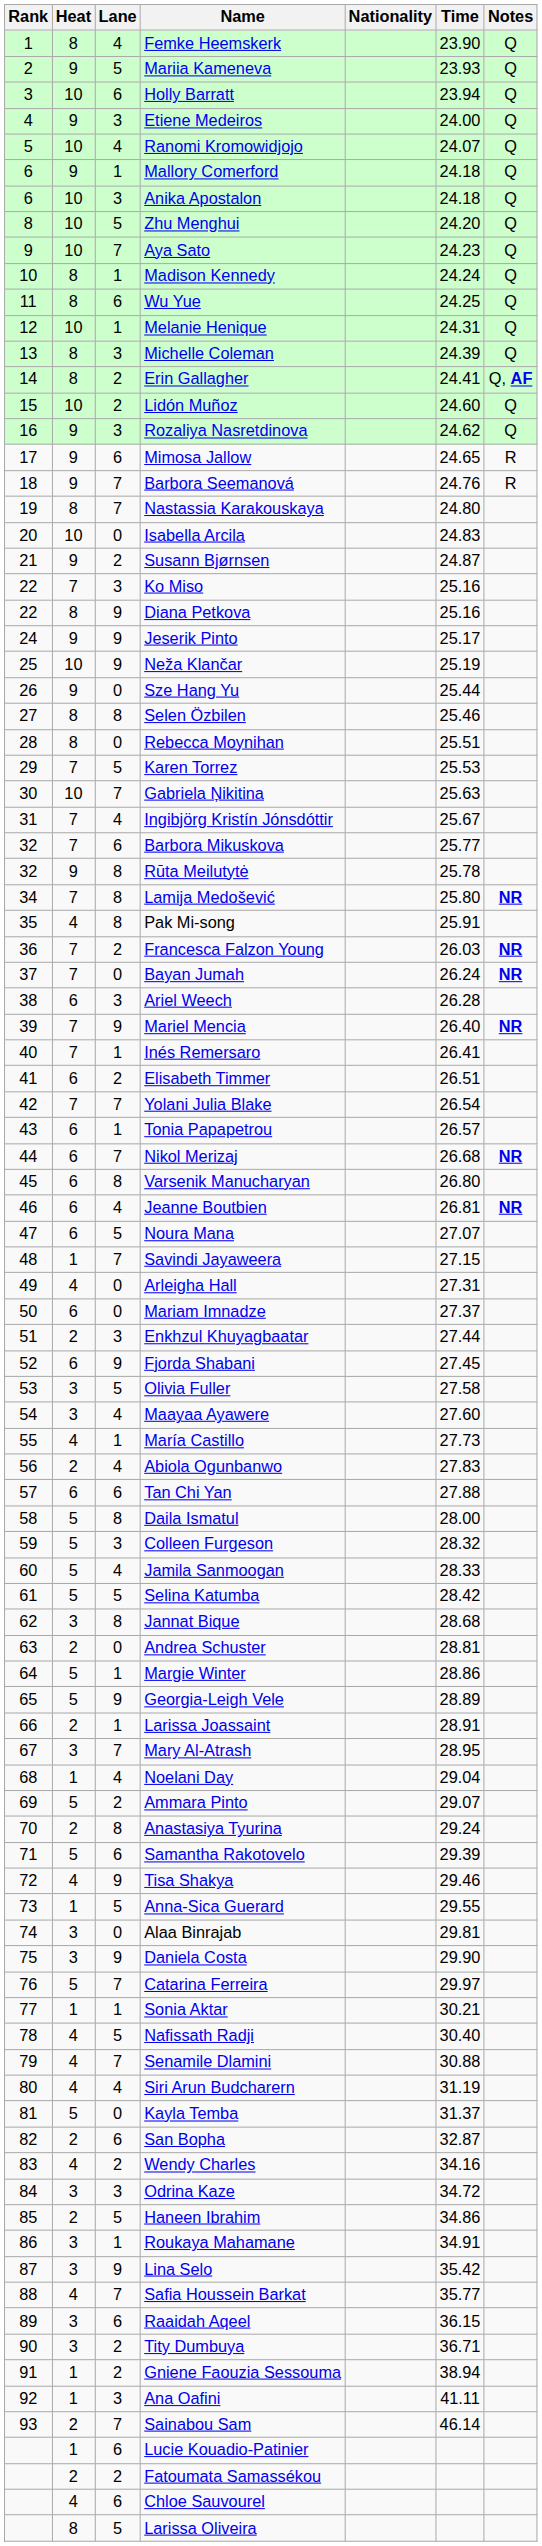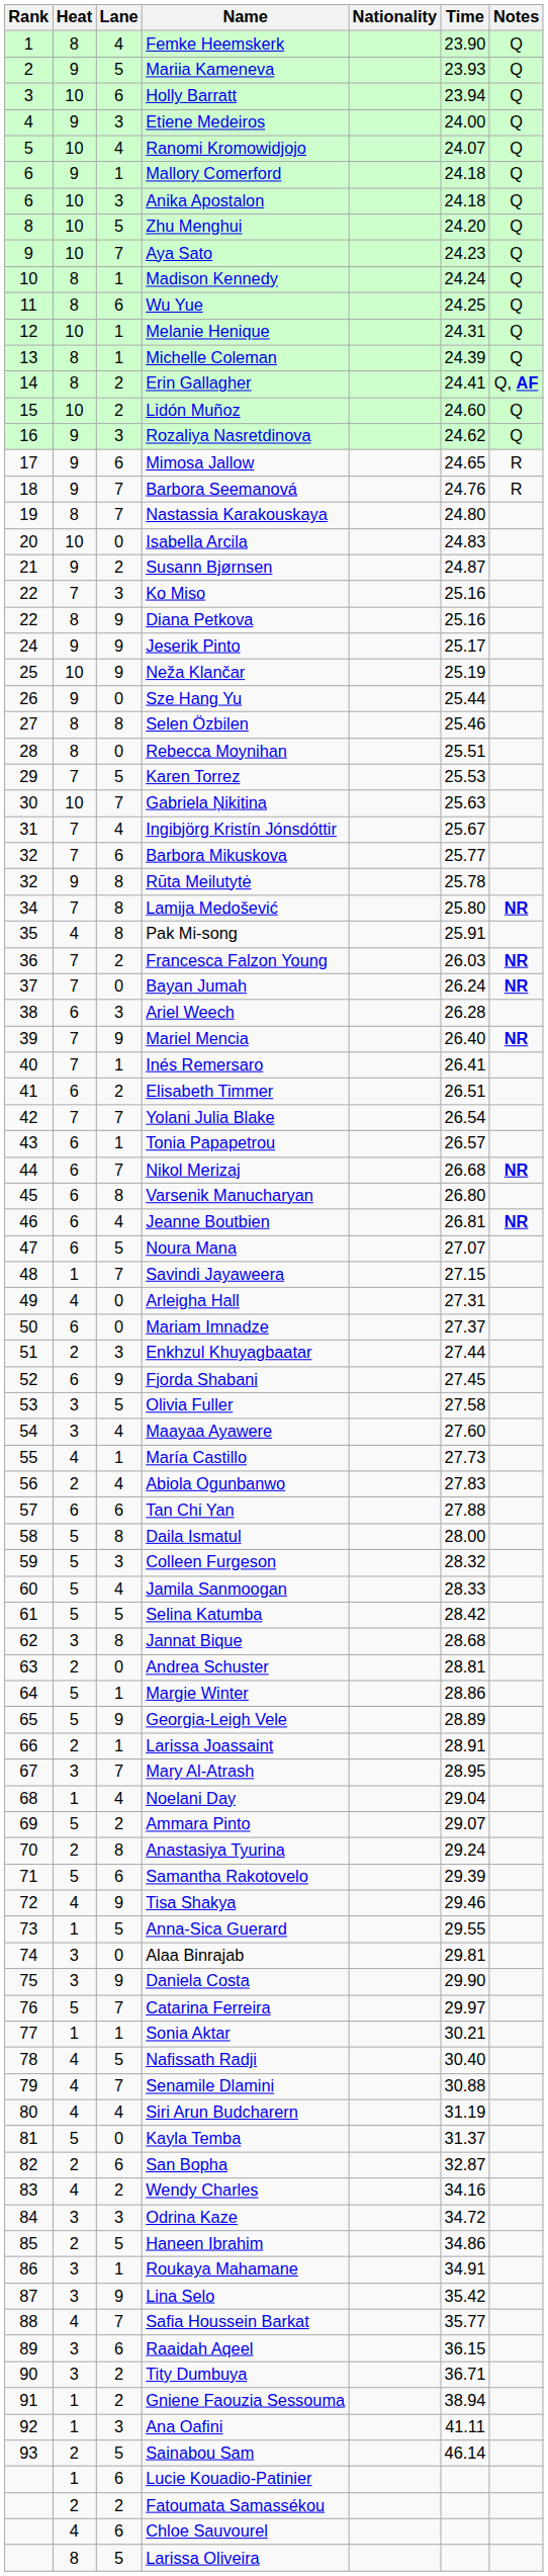 <table class="wikitable sortable" style="text-align:center">
 <tr>
 <th>Rank</th>
 <th>Heat</th>
 <th>Lane</th>
 <th>Name</th>
 <th>Nationality</th>
 <th>Time</th>
 <th>Notes</th>
 </tr>
 <tr bgcolor=ccffcc>
 <td>1</td>
 <td>8</td>
 <td>4</td>
 <td align=left><a href='#'>Femke Heemskerk</a></td>
 <td align=left></td>
 <td>23.90</td>
 <td>Q</td>
 </tr>
 <tr bgcolor=ccffcc>
 <td>2</td>
 <td>9</td>
 <td>5</td>
 <td align=left><a href='#'>Mariia Kameneva</a></td>
 <td align=left></td>
 <td>23.93</td>
 <td>Q</td>
 </tr>
 <tr bgcolor=ccffcc>
 <td>3</td>
 <td>10</td>
 <td>6</td>
 <td align=left><a href='#'>Holly Barratt</a></td>
 <td align=left></td>
 <td>23.94</td>
 <td>Q</td>
 </tr>
 <tr bgcolor=ccffcc>
 <td>4</td>
 <td>9</td>
 <td>3</td>
 <td align=left><a href='#'>Etiene Medeiros</a></td>
 <td align=left></td>
 <td>24.00</td>
 <td>Q</td>
 </tr>
 <tr bgcolor=ccffcc>
 <td>5</td>
 <td>10</td>
 <td>4</td>
 <td align=left><a href='#'>Ranomi Kromowidjojo</a></td>
 <td align=left></td>
 <td>24.07</td>
 <td>Q</td>
 </tr>
 <tr bgcolor=ccffcc>
 <td>6</td>
 <td>9</td>
 <td>1</td>
 <td align=left><a href='#'>Mallory Comerford</a></td>
 <td align=left></td>
 <td>24.18</td>
 <td>Q</td>
 </tr>
 <tr bgcolor=ccffcc>
 <td>6</td>
 <td>10</td>
 <td>3</td>
 <td align=left><a href='#'>Anika Apostalon</a></td>
 <td align=left></td>
 <td>24.18</td>
 <td>Q</td>
 </tr>
 <tr bgcolor=ccffcc>
 <td>8</td>
 <td>10</td>
 <td>5</td>
 <td align=left><a href='#'>Zhu Menghui</a></td>
 <td align=left></td>
 <td>24.20</td>
 <td>Q</td>
 </tr>
 <tr bgcolor=ccffcc>
 <td>9</td>
 <td>10</td>
 <td>7</td>
 <td align=left><a href='#'>Aya Sato</a></td>
 <td align=left></td>
 <td>24.23</td>
 <td>Q</td>
 </tr>
 <tr bgcolor=ccffcc>
 <td>10</td>
 <td>8</td>
 <td>1</td>
 <td align=left><a href='#'>Madison Kennedy</a></td>
 <td align=left></td>
 <td>24.24</td>
 <td>Q</td>
 </tr>
 <tr bgcolor=ccffcc>
 <td>11</td>
 <td>8</td>
 <td>6</td>
 <td align=left><a href='#'>Wu Yue</a></td>
 <td align=left></td>
 <td>24.25</td>
 <td>Q</td>
 </tr>
 <tr bgcolor=ccffcc>
 <td>12</td>
 <td>10</td>
 <td>1</td>
 <td align=left><a href='#'>Melanie Henique</a></td>
 <td align=left></td>
 <td>24.31</td>
 <td>Q</td>
 </tr>
 <tr bgcolor=ccffcc>
 <td>13</td>
 <td>8</td>
-<td>3</td>
+<td>1</td>
 <td align=left><a href='#'>Michelle Coleman</a></td>
 <td align=left></td>
 <td>24.39</td>
 <td>Q</td>
 </tr>
 <tr bgcolor=ccffcc>
 <td>14</td>
 <td>8</td>
 <td>2</td>
 <td align=left><a href='#'>Erin Gallagher</a></td>
 <td align=left></td>
 <td>24.41</td>
 <td>Q, <strong><a href='#'>AF</a></strong></td>
 </tr>
 <tr bgcolor=ccffcc>
 <td>15</td>
 <td>10</td>
 <td>2</td>
 <td align=left><a href='#'>Lidón Muñoz</a></td>
 <td align=left></td>
 <td>24.60</td>
 <td>Q</td>
 </tr>
 <tr bgcolor=ccffcc>
 <td>16</td>
 <td>9</td>
 <td>3</td>
 <td align=left><a href='#'>Rozaliya Nasretdinova</a></td>
 <td align=left></td>
 <td>24.62</td>
 <td>Q</td>
 </tr>
 <tr>
 <td>17</td>
 <td>9</td>
 <td>6</td>
 <td align=left><a href='#'>Mimosa Jallow</a></td>
 <td align=left></td>
 <td>24.65</td>
 <td>R</td>
 </tr>
 <tr>
 <td>18</td>
 <td>9</td>
 <td>7</td>
 <td align=left><a href='#'>Barbora Seemanová</a></td>
 <td align=left></td>
 <td>24.76</td>
 <td>R</td>
 </tr>
 <tr>
 <td>19</td>
 <td>8</td>
 <td>7</td>
 <td align=left><a href='#'>Nastassia Karakouskaya</a></td>
 <td align=left></td>
 <td>24.80</td>
 <td></td>
 </tr>
 <tr>
 <td>20</td>
 <td>10</td>
 <td>0</td>
 <td align=left><a href='#'>Isabella Arcila</a></td>
 <td align=left></td>
 <td>24.83</td>
 <td></td>
 </tr>
 <tr>
 <td>21</td>
 <td>9</td>
 <td>2</td>
 <td align=left><a href='#'>Susann Bjørnsen</a></td>
 <td align=left></td>
 <td>24.87</td>
 <td></td>
 </tr>
 <tr>
 <td>22</td>
 <td>7</td>
 <td>3</td>
 <td align=left><a href='#'>Ko Miso</a></td>
 <td align=left></td>
 <td>25.16</td>
 <td></td>
 </tr>
 <tr>
 <td>22</td>
 <td>8</td>
 <td>9</td>
 <td align=left><a href='#'>Diana Petkova</a></td>
 <td align=left></td>
 <td>25.16</td>
 <td></td>
 </tr>
 <tr>
 <td>24</td>
 <td>9</td>
 <td>9</td>
 <td align=left><a href='#'>Jeserik Pinto</a></td>
 <td align=left></td>
 <td>25.17</td>
 <td></td>
 </tr>
 <tr>
 <td>25</td>
 <td>10</td>
 <td>9</td>
 <td align=left><a href='#'>Neža Klančar</a></td>
 <td align=left></td>
 <td>25.19</td>
 <td></td>
 </tr>
 <tr>
 <td>26</td>
 <td>9</td>
 <td>0</td>
 <td align=left><a href='#'>Sze Hang Yu</a></td>
 <td align=left></td>
 <td>25.44</td>
 <td></td>
 </tr>
 <tr>
 <td>27</td>
 <td>8</td>
 <td>8</td>
 <td align=left><a href='#'>Selen Özbilen</a></td>
 <td align=left></td>
 <td>25.46</td>
 <td></td>
 </tr>
 <tr>
 <td>28</td>
 <td>8</td>
 <td>0</td>
 <td align=left><a href='#'>Rebecca Moynihan</a></td>
 <td align=left></td>
 <td>25.51</td>
 <td></td>
 </tr>
 <tr>
 <td>29</td>
 <td>7</td>
 <td>5</td>
 <td align=left><a href='#'>Karen Torrez</a></td>
 <td align=left></td>
 <td>25.53</td>
 <td></td>
 </tr>
 <tr>
 <td>30</td>
 <td>10</td>
 <td>7</td>
 <td align=left><a href='#'>Gabriela Ņikitina</a></td>
 <td align=left></td>
 <td>25.63</td>
 <td></td>
 </tr>
 <tr>
 <td>31</td>
 <td>7</td>
 <td>4</td>
 <td align=left><a href='#'>Ingibjörg Kristín Jónsdóttir</a></td>
 <td align=left></td>
 <td>25.67</td>
 <td></td>
 </tr>
 <tr>
 <td>32</td>
 <td>7</td>
 <td>6</td>
 <td align=left><a href='#'>Barbora Mikuskova</a></td>
 <td align=left></td>
 <td>25.77</td>
 <td></td>
 </tr>
 <tr>
 <td>32</td>
 <td>9</td>
 <td>8</td>
 <td align=left><a href='#'>Rūta Meilutytė</a></td>
 <td align=left></td>
 <td>25.78</td>
 <td></td>
 </tr>
 <tr>
 <td>34</td>
 <td>7</td>
 <td>8</td>
 <td align=left><a href='#'>Lamija Medošević</a></td>
 <td align=left></td>
 <td>25.80</td>
 <td><strong><a href='#'>NR</a></strong></td>
 </tr>
 <tr>
 <td>35</td>
 <td>4</td>
 <td>8</td>
 <td align=left>Pak Mi-song</td>
 <td align=left></td>
 <td>25.91</td>
 <td></td>
 </tr>
 <tr>
 <td>36</td>
 <td>7</td>
 <td>2</td>
 <td align=left><a href='#'>Francesca Falzon Young</a></td>
 <td align=left></td>
 <td>26.03</td>
 <td><strong><a href='#'>NR</a></strong></td>
 </tr>
 <tr>
 <td>37</td>
 <td>7</td>
 <td>0</td>
 <td align=left><a href='#'>Bayan Jumah</a></td>
 <td align=left></td>
 <td>26.24</td>
 <td><strong><a href='#'>NR</a></strong></td>
 </tr>
 <tr>
 <td>38</td>
 <td>6</td>
 <td>3</td>
 <td align=left><a href='#'>Ariel Weech</a></td>
 <td align=left></td>
 <td>26.28</td>
 <td></td>
 </tr>
 <tr>
 <td>39</td>
 <td>7</td>
 <td>9</td>
 <td align=left><a href='#'>Mariel Mencia</a></td>
 <td align=left></td>
 <td>26.40</td>
 <td><strong><a href='#'>NR</a></strong></td>
 </tr>
 <tr>
 <td>40</td>
 <td>7</td>
 <td>1</td>
 <td align=left><a href='#'>Inés Remersaro</a></td>
 <td align=left></td>
 <td>26.41</td>
 <td></td>
 </tr>
 <tr>
 <td>41</td>
 <td>6</td>
 <td>2</td>
 <td align=left><a href='#'>Elisabeth Timmer</a></td>
 <td align=left></td>
 <td>26.51</td>
 <td></td>
 </tr>
 <tr>
 <td>42</td>
 <td>7</td>
 <td>7</td>
 <td align=left><a href='#'>Yolani Julia Blake</a></td>
 <td align=left></td>
 <td>26.54</td>
 <td></td>
 </tr>
 <tr>
 <td>43</td>
 <td>6</td>
 <td>1</td>
 <td align=left><a href='#'>Tonia Papapetrou</a></td>
 <td align=left></td>
 <td>26.57</td>
 <td></td>
 </tr>
 <tr>
 <td>44</td>
 <td>6</td>
 <td>7</td>
 <td align=left><a href='#'>Nikol Merizaj</a></td>
 <td align=left></td>
 <td>26.68</td>
 <td><strong><a href='#'>NR</a></strong></td>
 </tr>
 <tr>
 <td>45</td>
 <td>6</td>
 <td>8</td>
 <td align=left><a href='#'>Varsenik Manucharyan</a></td>
 <td align=left></td>
 <td>26.80</td>
 <td></td>
 </tr>
 <tr>
 <td>46</td>
 <td>6</td>
 <td>4</td>
 <td align=left><a href='#'>Jeanne Boutbien</a></td>
 <td align=left></td>
 <td>26.81</td>
 <td><strong><a href='#'>NR</a></strong></td>
 </tr>
 <tr>
 <td>47</td>
 <td>6</td>
 <td>5</td>
 <td align=left><a href='#'>Noura Mana</a></td>
 <td align=left></td>
 <td>27.07</td>
 <td></td>
 </tr>
 <tr>
 <td>48</td>
 <td>1</td>
 <td>7</td>
 <td align=left><a href='#'>Savindi Jayaweera</a></td>
 <td align=left></td>
 <td>27.15</td>
 <td></td>
 </tr>
 <tr>
 <td>49</td>
 <td>4</td>
 <td>0</td>
 <td align=left><a href='#'>Arleigha Hall</a></td>
 <td align=left></td>
 <td>27.31</td>
 <td></td>
 </tr>
 <tr>
 <td>50</td>
 <td>6</td>
 <td>0</td>
 <td align=left><a href='#'>Mariam Imnadze</a></td>
 <td align=left></td>
 <td>27.37</td>
 <td></td>
 </tr>
 <tr>
 <td>51</td>
 <td>2</td>
 <td>3</td>
 <td align=left><a href='#'>Enkhzul Khuyagbaatar</a></td>
 <td align=left></td>
 <td>27.44</td>
 <td></td>
 </tr>
 <tr>
 <td>52</td>
 <td>6</td>
 <td>9</td>
 <td align=left><a href='#'>Fjorda Shabani</a></td>
 <td align=left></td>
 <td>27.45</td>
 <td></td>
 </tr>
 <tr>
 <td>53</td>
 <td>3</td>
 <td>5</td>
 <td align=left><a href='#'>Olivia Fuller</a></td>
 <td align=left></td>
 <td>27.58</td>
 <td></td>
 </tr>
 <tr>
 <td>54</td>
 <td>3</td>
 <td>4</td>
 <td align=left><a href='#'>Maayaa Ayawere</a></td>
 <td align=left></td>
 <td>27.60</td>
 <td></td>
 </tr>
 <tr>
 <td>55</td>
 <td>4</td>
 <td>1</td>
 <td align=left><a href='#'>María Castillo</a></td>
 <td align=left></td>
 <td>27.73</td>
 <td></td>
 </tr>
 <tr>
 <td>56</td>
 <td>2</td>
 <td>4</td>
 <td align=left><a href='#'>Abiola Ogunbanwo</a></td>
 <td align=left></td>
 <td>27.83</td>
 <td></td>
 </tr>
 <tr>
 <td>57</td>
 <td>6</td>
 <td>6</td>
 <td align=left><a href='#'>Tan Chi Yan</a></td>
 <td align=left></td>
 <td>27.88</td>
 <td></td>
 </tr>
 <tr>
 <td>58</td>
 <td>5</td>
 <td>8</td>
 <td align=left><a href='#'>Daila Ismatul</a></td>
 <td align=left></td>
 <td>28.00</td>
 <td></td>
 </tr>
 <tr>
 <td>59</td>
 <td>5</td>
 <td>3</td>
 <td align=left><a href='#'>Colleen Furgeson</a></td>
 <td align=left></td>
 <td>28.32</td>
 <td></td>
 </tr>
 <tr>
 <td>60</td>
 <td>5</td>
 <td>4</td>
 <td align=left><a href='#'>Jamila Sanmoogan</a></td>
 <td align=left></td>
 <td>28.33</td>
 <td></td>
 </tr>
 <tr>
 <td>61</td>
 <td>5</td>
 <td>5</td>
 <td align=left><a href='#'>Selina Katumba</a></td>
 <td align=left></td>
 <td>28.42</td>
 <td></td>
 </tr>
 <tr>
 <td>62</td>
 <td>3</td>
 <td>8</td>
 <td align=left><a href='#'>Jannat Bique</a></td>
 <td align=left></td>
 <td>28.68</td>
 <td></td>
 </tr>
 <tr>
 <td>63</td>
 <td>2</td>
 <td>0</td>
 <td align=left><a href='#'>Andrea Schuster</a></td>
 <td align=left></td>
 <td>28.81</td>
 <td></td>
 </tr>
 <tr>
 <td>64</td>
 <td>5</td>
 <td>1</td>
 <td align=left><a href='#'>Margie Winter</a></td>
 <td align=left></td>
 <td>28.86</td>
 <td></td>
 </tr>
 <tr>
 <td>65</td>
 <td>5</td>
 <td>9</td>
 <td align=left><a href='#'>Georgia-Leigh Vele</a></td>
 <td align=left></td>
 <td>28.89</td>
 <td></td>
 </tr>
 <tr>
 <td>66</td>
 <td>2</td>
 <td>1</td>
 <td align=left><a href='#'>Larissa Joassaint</a></td>
 <td align=left></td>
 <td>28.91</td>
 <td></td>
 </tr>
 <tr>
 <td>67</td>
 <td>3</td>
 <td>7</td>
 <td align=left><a href='#'>Mary Al-Atrash</a></td>
 <td align=left></td>
 <td>28.95</td>
 <td></td>
 </tr>
 <tr>
 <td>68</td>
 <td>1</td>
 <td>4</td>
 <td align=left><a href='#'>Noelani Day</a></td>
 <td align=left></td>
 <td>29.04</td>
 <td></td>
 </tr>
 <tr>
 <td>69</td>
 <td>5</td>
 <td>2</td>
 <td align=left><a href='#'>Ammara Pinto</a></td>
 <td align=left></td>
 <td>29.07</td>
 <td></td>
 </tr>
 <tr>
 <td>70</td>
 <td>2</td>
 <td>8</td>
 <td align=left><a href='#'>Anastasiya Tyurina</a></td>
 <td align=left></td>
 <td>29.24</td>
 <td></td>
 </tr>
 <tr>
 <td>71</td>
 <td>5</td>
 <td>6</td>
 <td align=left><a href='#'>Samantha Rakotovelo</a></td>
 <td align=left></td>
 <td>29.39</td>
 <td></td>
 </tr>
 <tr>
 <td>72</td>
 <td>4</td>
 <td>9</td>
 <td align=left><a href='#'>Tisa Shakya</a></td>
 <td align=left></td>
 <td>29.46</td>
 <td></td>
 </tr>
 <tr>
 <td>73</td>
 <td>1</td>
 <td>5</td>
 <td align=left><a href='#'>Anna-Sica Guerard</a></td>
 <td align=left></td>
 <td>29.55</td>
 <td></td>
 </tr>
 <tr>
 <td>74</td>
 <td>3</td>
 <td>0</td>
 <td align=left>Alaa Binrajab</td>
 <td align=left></td>
 <td>29.81</td>
 <td></td>
 </tr>
 <tr>
 <td>75</td>
 <td>3</td>
 <td>9</td>
 <td align=left><a href='#'>Daniela Costa</a></td>
 <td align=left></td>
 <td>29.90</td>
 <td></td>
 </tr>
 <tr>
 <td>76</td>
 <td>5</td>
 <td>7</td>
 <td align=left><a href='#'>Catarina Ferreira</a></td>
 <td align=left></td>
 <td>29.97</td>
 <td></td>
 </tr>
 <tr>
 <td>77</td>
 <td>1</td>
 <td>1</td>
 <td align=left><a href='#'>Sonia Aktar</a></td>
 <td align=left></td>
 <td>30.21</td>
 <td></td>
 </tr>
 <tr>
 <td>78</td>
 <td>4</td>
 <td>5</td>
 <td align=left><a href='#'>Nafissath Radji</a></td>
 <td align=left></td>
 <td>30.40</td>
 <td></td>
 </tr>
 <tr>
 <td>79</td>
 <td>4</td>
 <td>7</td>
 <td align=left><a href='#'>Senamile Dlamini</a></td>
 <td align=left></td>
 <td>30.88</td>
 <td></td>
 </tr>
 <tr>
 <td>80</td>
 <td>4</td>
 <td>4</td>
 <td align=left><a href='#'>Siri Arun Budcharern</a></td>
 <td align=left></td>
 <td>31.19</td>
 <td></td>
 </tr>
 <tr>
 <td>81</td>
 <td>5</td>
 <td>0</td>
 <td align=left><a href='#'>Kayla Temba</a></td>
 <td align=left></td>
 <td>31.37</td>
 <td></td>
 </tr>
 <tr>
 <td>82</td>
 <td>2</td>
 <td>6</td>
 <td align=left><a href='#'>San Bopha</a></td>
 <td align=left></td>
 <td>32.87</td>
 <td></td>
 </tr>
 <tr>
 <td>83</td>
 <td>4</td>
 <td>2</td>
 <td align=left><a href='#'>Wendy Charles</a></td>
 <td align=left></td>
 <td>34.16</td>
 <td></td>
 </tr>
 <tr>
 <td>84</td>
 <td>3</td>
 <td>3</td>
 <td align=left><a href='#'>Odrina Kaze</a></td>
 <td align=left></td>
 <td>34.72</td>
 <td></td>
 </tr>
 <tr>
 <td>85</td>
 <td>2</td>
 <td>5</td>
 <td align=left><a href='#'>Haneen Ibrahim</a></td>
 <td align=left></td>
 <td>34.86</td>
 <td></td>
 </tr>
 <tr>
 <td>86</td>
 <td>3</td>
 <td>1</td>
 <td align=left><a href='#'>Roukaya Mahamane</a></td>
 <td align=left></td>
 <td>34.91</td>
 <td></td>
 </tr>
 <tr>
 <td>87</td>
 <td>3</td>
 <td>9</td>
 <td align=left><a href='#'>Lina Selo</a></td>
 <td align=left></td>
 <td>35.42</td>
 <td></td>
 </tr>
 <tr>
 <td>88</td>
 <td>4</td>
 <td>7</td>
 <td align=left><a href='#'>Safia Houssein Barkat</a></td>
 <td align=left></td>
 <td>35.77</td>
 <td></td>
 </tr>
 <tr>
 <td>89</td>
 <td>3</td>
 <td>6</td>
 <td align=left><a href='#'>Raaidah Aqeel</a></td>
 <td align=left></td>
 <td>36.15</td>
 <td></td>
 </tr>
 <tr>
 <td>90</td>
 <td>3</td>
 <td>2</td>
 <td align=left><a href='#'>Tity Dumbuya</a></td>
 <td align=left></td>
 <td>36.71</td>
 <td></td>
 </tr>
 <tr>
 <td>91</td>
 <td>1</td>
 <td>2</td>
 <td align=left><a href='#'>Gniene Faouzia Sessouma</a></td>
 <td align=left></td>
 <td>38.94</td>
 <td></td>
 </tr>
 <tr>
 <td>92</td>
 <td>1</td>
 <td>3</td>
 <td align=left><a href='#'>Ana Oafini</a></td>
 <td align=left></td>
 <td>41.11</td>
 <td></td>
 </tr>
 <tr>
 <td>93</td>
 <td>2</td>
-<td>7</td>
+<td>5</td>
 <td align=left><a href='#'>Sainabou Sam</a></td>
 <td align=left></td>
 <td>46.14</td>
 <td></td>
 </tr>
 <tr>
 <td></td>
 <td>1</td>
 <td>6</td>
 <td align=left><a href='#'>Lucie Kouadio-Patinier</a></td>
 <td align=left></td>
 <td></td>
 <td></td>
 </tr>
 <tr>
 <td></td>
 <td>2</td>
 <td>2</td>
 <td align=left><a href='#'>Fatoumata Samassékou</a></td>
 <td align=left></td>
 <td></td>
 <td></td>
 </tr>
 <tr>
 <td></td>
 <td>4</td>
 <td>6</td>
 <td align=left><a href='#'>Chloe Sauvourel</a></td>
 <td align=left></td>
 <td></td>
 <td></td>
 </tr>
 <tr>
 <td></td>
 <td>8</td>
 <td>5</td>
 <td align=left><a href='#'>Larissa Oliveira</a></td>
 <td align=left></td>
 <td></td>
 <td></td>
 </tr>
 </table>
